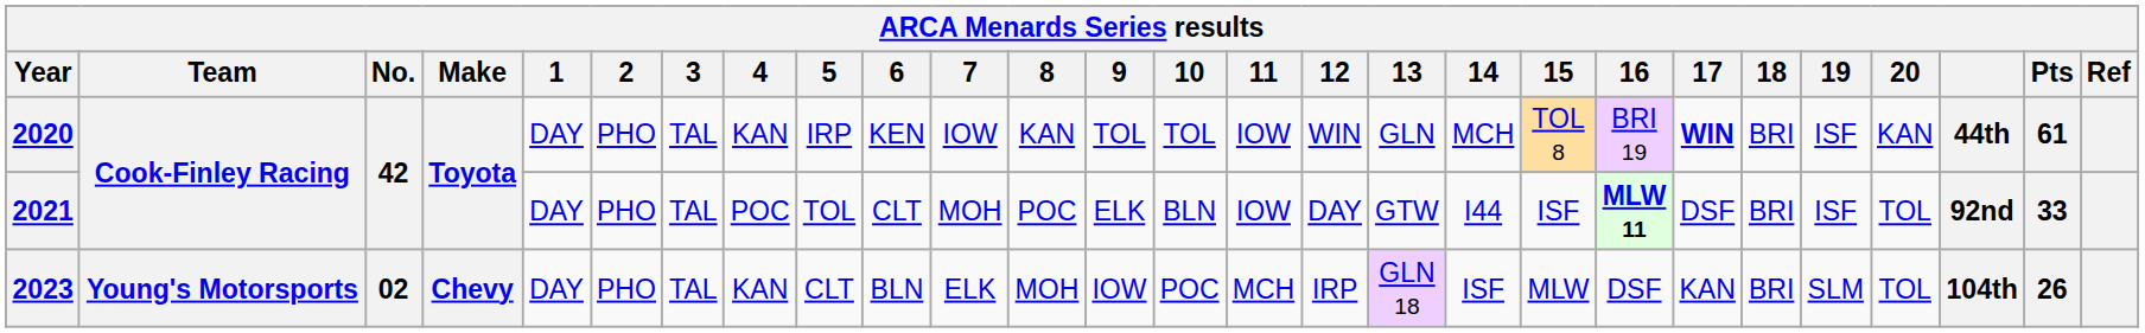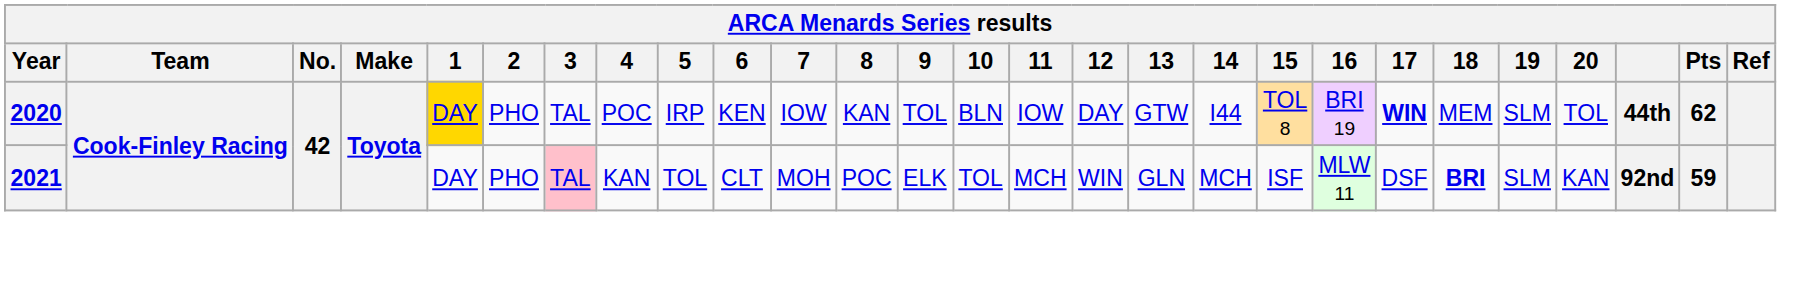 <table class="wikitable" style="text-align:center; font-size:75%">
 <tr>
 <th colspan=27><a href='#'>ARCA Menards Series</a> results</th>
 </tr>
 <tr>
 <th>Year</th>
 <th>Team</th>
 <th>No.</th>
 <th>Make</th>
 <th>1</th>
 <th>2</th>
 <th>3</th>
 <th>4</th>
 <th>5</th>
 <th>6</th>
 <th>7</th>
 <th>8</th>
 <th>9</th>
 <th>10</th>
 <th>11</th>
 <th>12</th>
 <th>13</th>
 <th>14</th>
 <th>15</th>
 <th>16</th>
 <th>17</th>
 <th>18</th>
 <th>19</th>
 <th>20</th>
 <th></th>
 <th>Pts</th>
 <th>Ref</th>
 </tr>
 <tr>
 <th><a href='#'>2020</a></th>
 <th rowspan=2><a href='#'>Cook-Finley Racing</a></th>
 <th rowspan=2>42</th>
 <th rowspan=2><a href='#'>Toyota</a></th>
-<td><a href='#'>DAY</a></td>
+<td style="background: gold;"><a href='#'>DAY</a></td>
 <td><a href='#'>PHO</a></td>
 <td><a href='#'>TAL</a></td>
-<td><a href='#'>KAN</a></td>
+<td><a href='#'>POC</a></td>
 <td><a href='#'>IRP</a></td>
 <td><a href='#'>KEN</a></td>
 <td><a href='#'>IOW</a></td>
 <td><a href='#'>KAN</a></td>
 <td><a href='#'>TOL</a></td>
-<td><a href='#'>TOL</a></td>
+<td><a href='#'>BLN</a></td>
 <td><a href='#'>IOW</a></td>
-<td><a href='#'>WIN</a></td>
-<td><a href='#'>GLN</a></td>
-<td><a href='#'>MCH</a></td>
+<td><a href='#'>DAY</a></td>
+<td><a href='#'>GTW</a></td>
+<td><a href='#'>I44</a></td>
 <td style="background:#FFDF9F;"><a href='#'>TOL</a><br><small>8</small></td>
 <td style="background:#EFCFFF;"><a href='#'>BRI</a><br><small>19</small></td>
 <td><strong><a href='#'>WIN</a></strong></td>
-<td><a href='#'>BRI</a></td>
-<td><a href='#'>ISF</a></td>
-<td><a href='#'>KAN</a></td>
+<td><a href='#'>MEM</a></td>
+<td><a href='#'>SLM</a></td>
+<td><a href='#'>TOL</a></td>
 <th>44th</th>
-<th>61</th>
+<th>62</th>
 <th></th>
 </tr>
 <tr>
 <th><a href='#'>2021</a></th>
 <td><a href='#'>DAY</a></td>
 <td><a href='#'>PHO</a></td>
-<td><a href='#'>TAL</a></td>
-<td><a href='#'>POC</a></td>
+<td style="background: pink;"><a href='#'>TAL</a></td>
+<td><a href='#'>KAN</a></td>
 <td><a href='#'>TOL</a></td>
 <td><a href='#'>CLT</a></td>
 <td><a href='#'>MOH</a></td>
 <td><a href='#'>POC</a></td>
 <td><a href='#'>ELK</a></td>
-<td><a href='#'>BLN</a></td>
-<td><a href='#'>IOW</a></td>
-<td><a href='#'>DAY</a></td>
-<td><a href='#'>GTW</a></td>
-<td><a href='#'>I44</a></td>
+<td><a href='#'>TOL</a></td>
+<td><a href='#'>MCH</a></td>
+<td><a href='#'>WIN</a></td>
+<td><a href='#'>GLN</a></td>
+<td><a href='#'>MCH</a></td>
 <td><a href='#'>ISF</a></td>
-<td style="background:#DFFFDF;"><strong><a href='#'>MLW</a><br><small>11</small></strong></td>
+<td style="background:#DFFFDF;"><a href='#'>MLW</a><br><small>11</small></td>
 <td><a href='#'>DSF</a></td>
-<td><a href='#'>BRI</a></td>
-<td><a href='#'>ISF</a></td>
-<td><a href='#'>TOL</a></td>
+<td><strong><a href='#'>BRI</a></strong></td>
+<td><a href='#'>SLM</a></td>
+<td><a href='#'>KAN</a></td>
 <th>92nd</th>
-<th>33</th>
-<th></th>
-</tr>
-<tr>
-<th><a href='#'>2023</a></th>
-<th><a href='#'>Young's Motorsports</a></th>
-<th>02</th>
-<th><a href='#'>Chevy</a></th>
-<td><a href='#'>DAY</a></td>
-<td><a href='#'>PHO</a></td>
-<td><a href='#'>TAL</a></td>
-<td><a href='#'>KAN</a></td>
-<td><a href='#'>CLT</a></td>
-<td><a href='#'>BLN</a></td>
-<td><a href='#'>ELK</a></td>
-<td><a href='#'>MOH</a></td>
-<td><a href='#'>IOW</a></td>
-<td><a href='#'>POC</a></td>
-<td><a href='#'>MCH</a></td>
-<td><a href='#'>IRP</a></td>
-<td style="background:#EFCFFF;"><a href='#'>GLN</a><br><small>18</small></td>
-<td><a href='#'>ISF</a></td>
-<td><a href='#'>MLW</a></td>
-<td><a href='#'>DSF</a></td>
-<td><a href='#'>KAN</a></td>
-<td><a href='#'>BRI</a></td>
-<td><a href='#'>SLM</a></td>
-<td><a href='#'>TOL</a></td>
-<th>104th</th>
-<th>26</th>
+<th>59</th>
 <th></th>
 </tr>
 </table>
